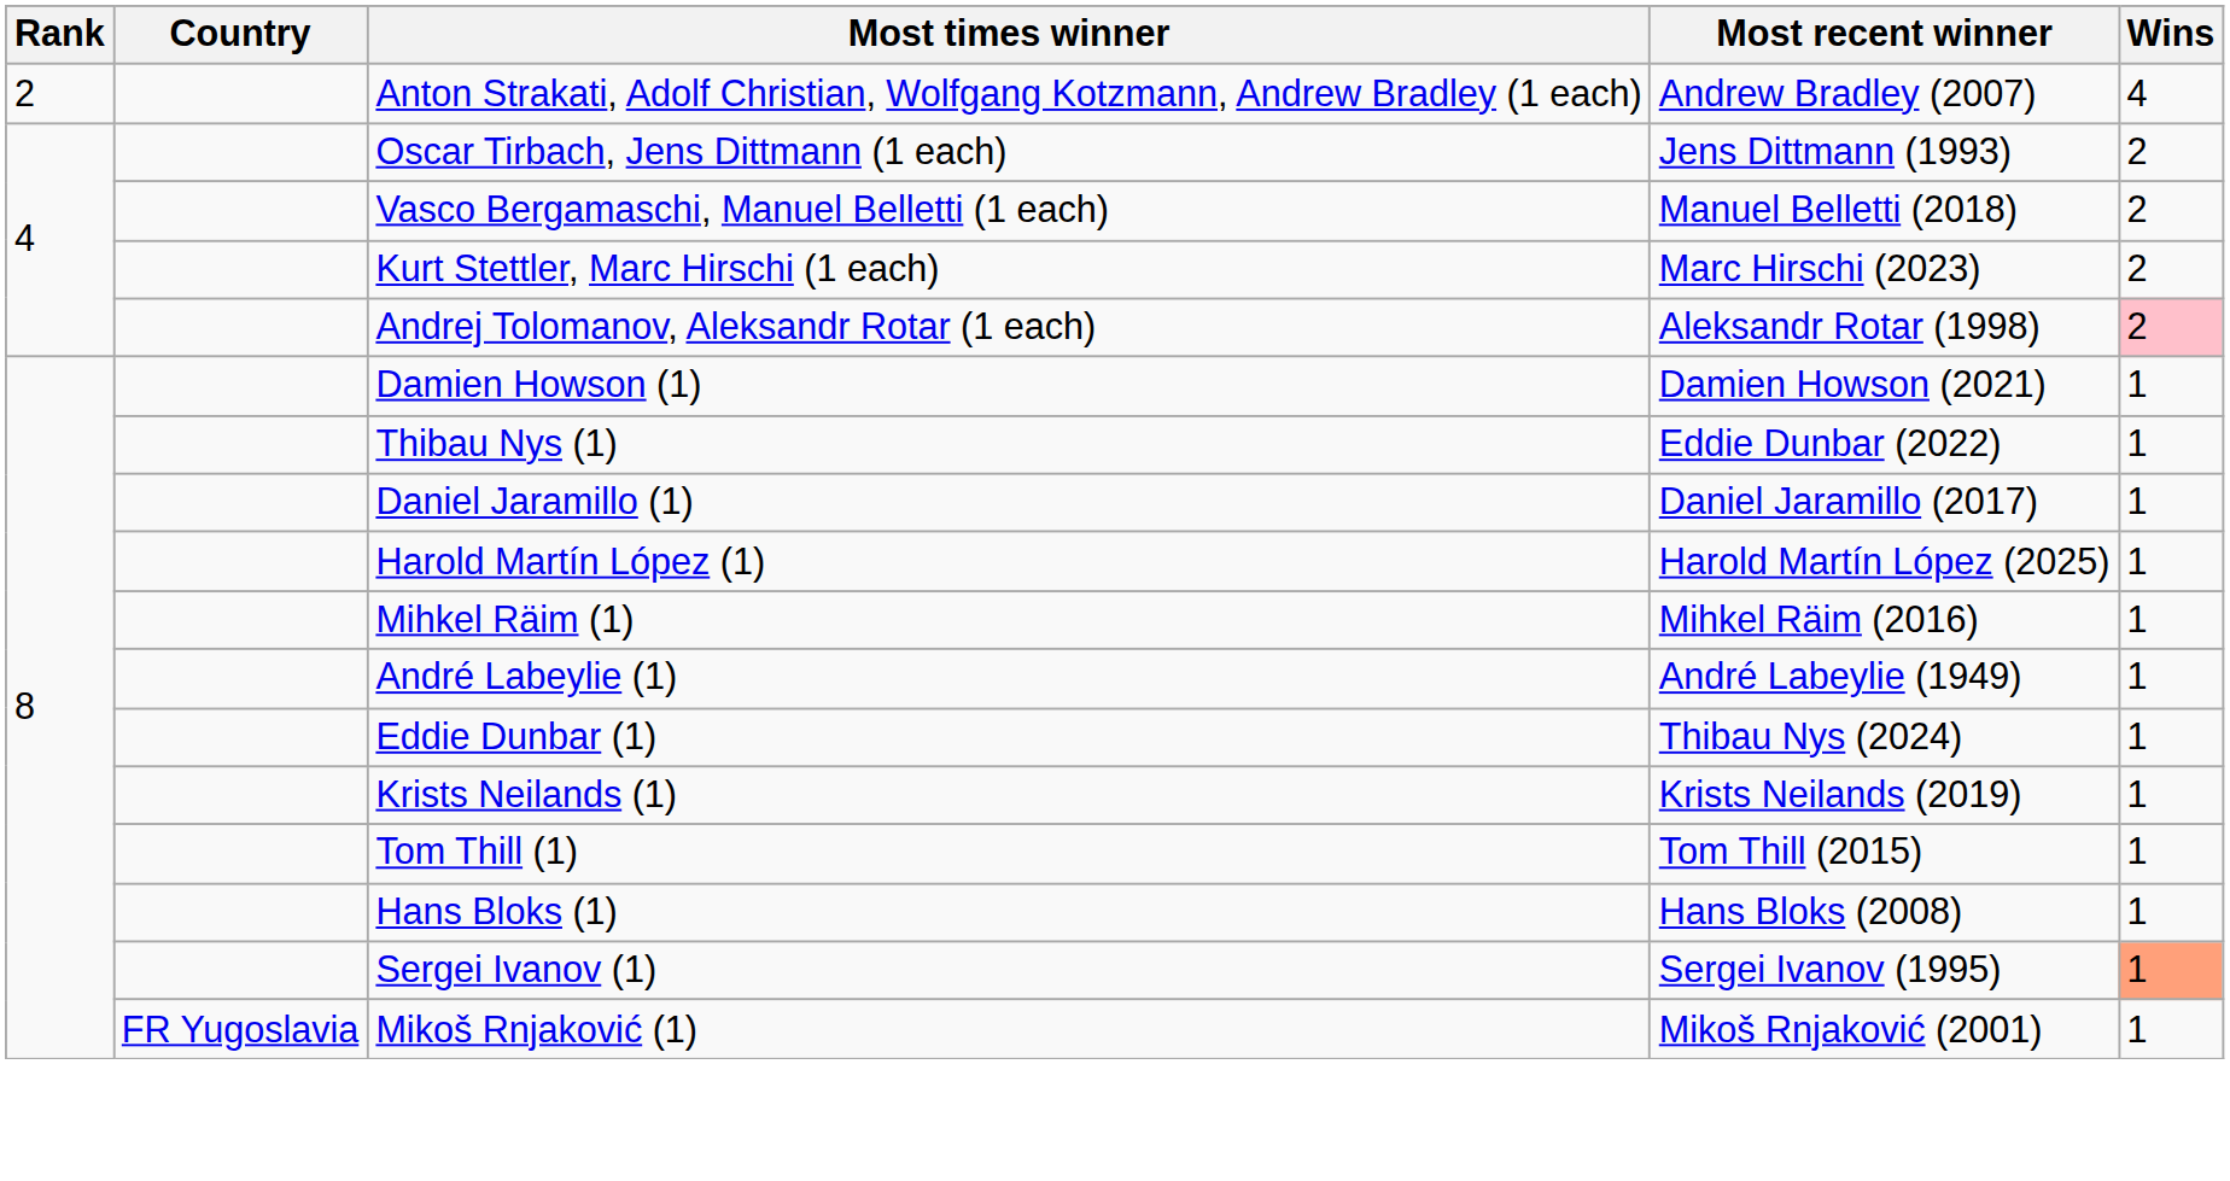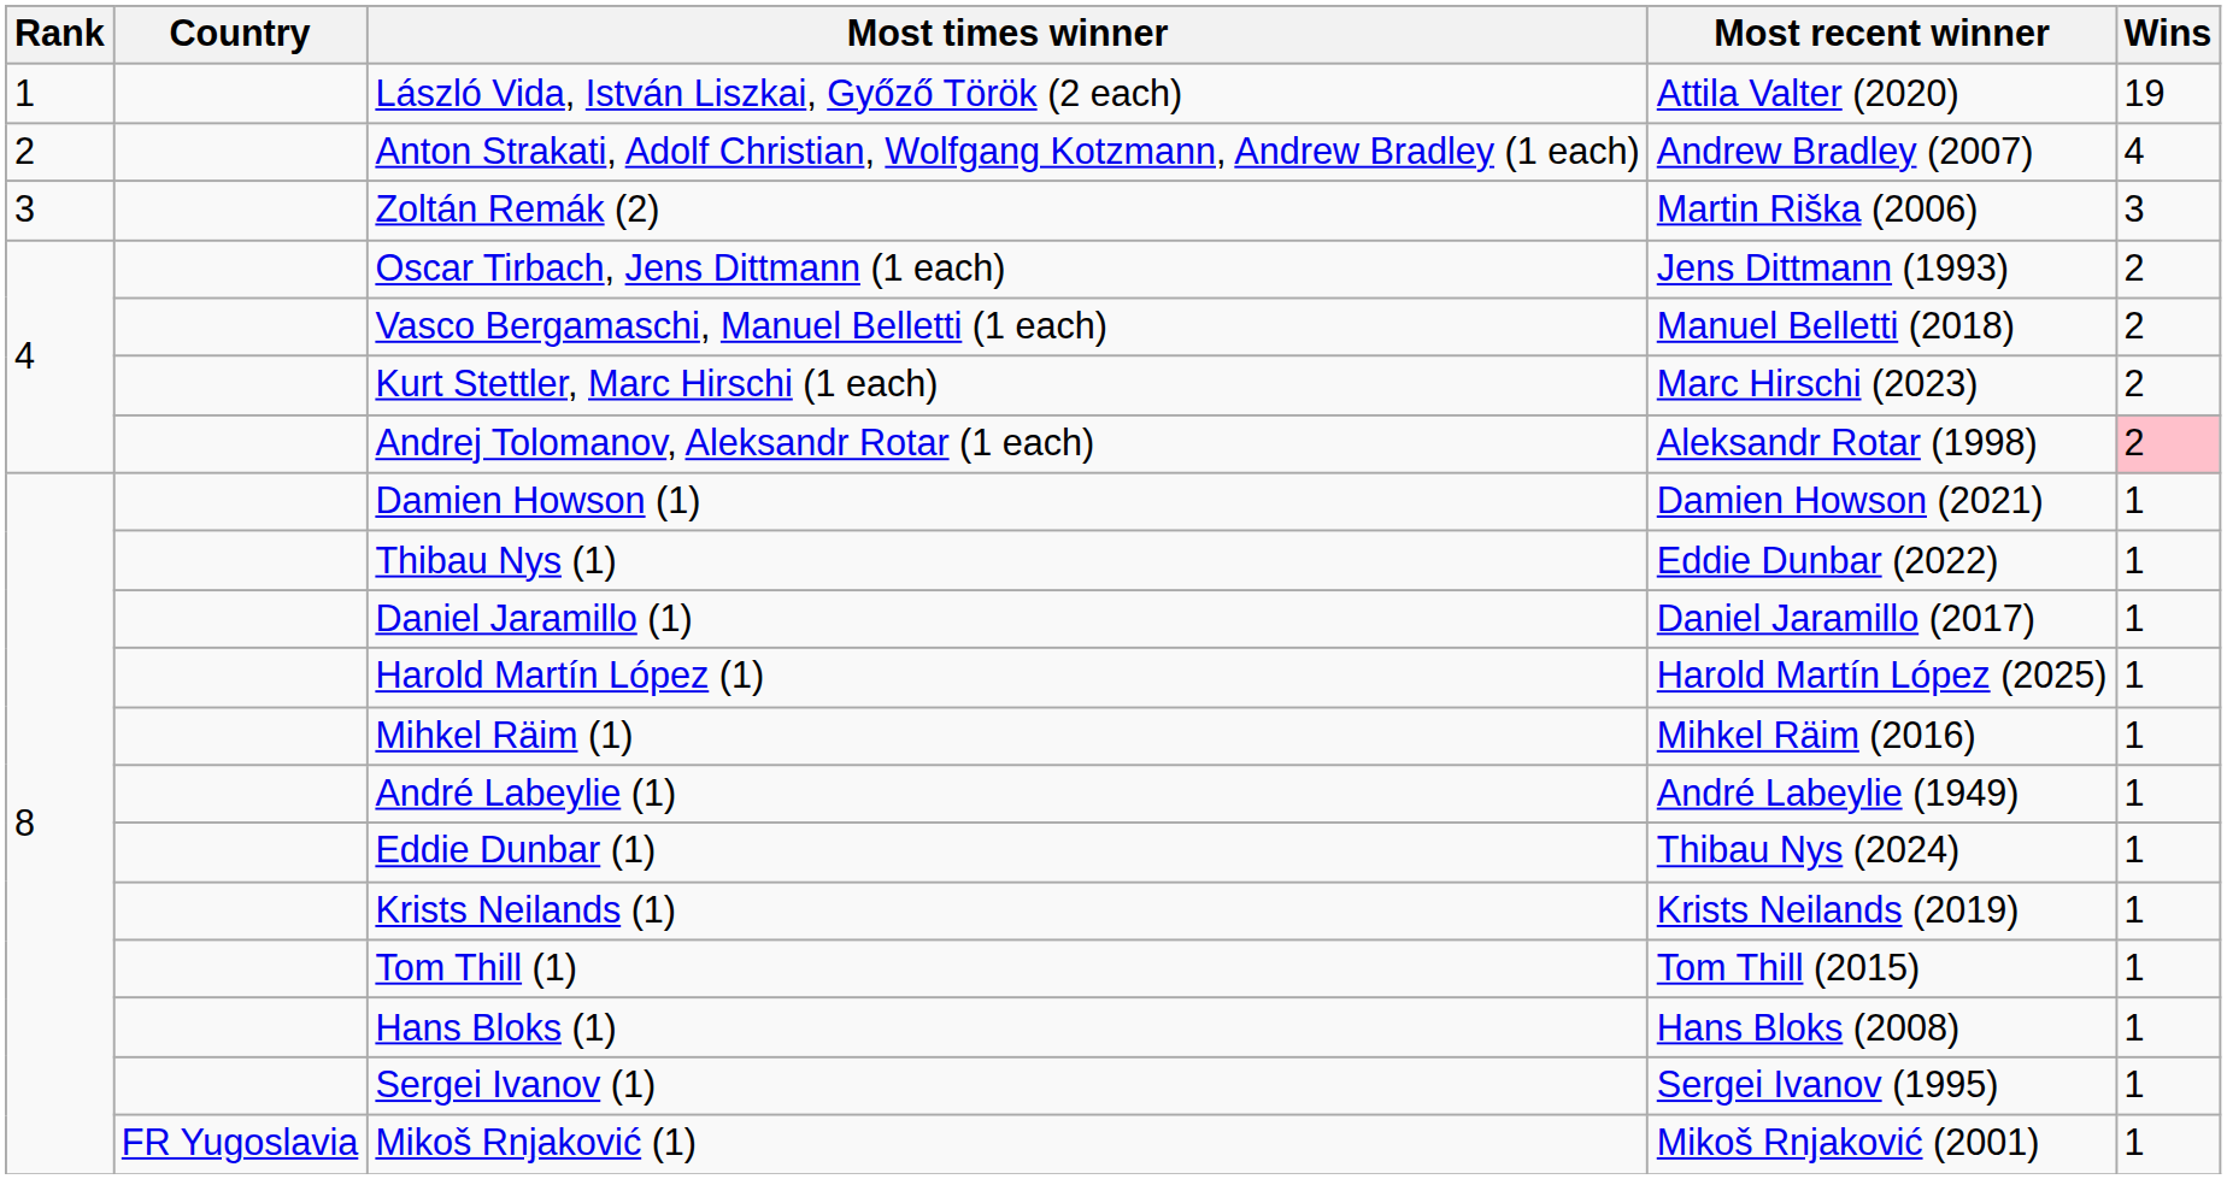 <table class="wikitable">
 <tr>
 <th>Rank</th>
 <th>Country</th>
 <th>Most times winner</th>
 <th>Most recent winner</th>
 <th>Wins</th>
 </tr>
 <tr>
+<td>1</td>
+<td></td>
+<td><a href='#'>László Vida</a>, <a href='#'>István Liszkai</a>, <a href='#'>Győző Török</a> (2 each)</td>
+<td><a href='#'>Attila Valter</a> (2020)</td>
+<td>19</td>
+</tr>
+<tr>
 <td>2</td>
 <td></td>
 <td><a href='#'>Anton Strakati</a>, <a href='#'>Adolf Christian</a>, <a href='#'>Wolfgang Kotzmann</a>, <a href='#'>Andrew Bradley</a> (1 each)</td>
 <td><a href='#'>Andrew Bradley</a> (2007)</td>
 <td>4</td>
+</tr>
+<tr>
+<td>3</td>
+<td></td>
+<td><a href='#'>Zoltán Remák</a> (2)</td>
+<td><a href='#'>Martin Riška</a> (2006)</td>
+<td>3</td>
 </tr>
 <tr>
 <td rowspan="4">4</td>
 <td></td>
 <td><a href='#'>Oscar Tirbach</a>, <a href='#'>Jens Dittmann</a> (1 each)</td>
 <td><a href='#'>Jens Dittmann</a> (1993)</td>
 <td>2</td>
 </tr>
 <tr>
 <td></td>
 <td><a href='#'>Vasco Bergamaschi</a>, <a href='#'>Manuel Belletti</a> (1 each)</td>
 <td><a href='#'>Manuel Belletti</a> (2018)</td>
 <td>2</td>
 </tr>
 <tr>
 <td></td>
 <td><a href='#'>Kurt Stettler</a>, <a href='#'>Marc Hirschi</a> (1 each)</td>
 <td><a href='#'>Marc Hirschi</a> (2023)</td>
 <td>2</td>
 </tr>
 <tr>
 <td></td>
 <td><a href='#'>Andrej Tolomanov</a>, <a href='#'>Aleksandr Rotar</a> (1 each)</td>
 <td><a href='#'>Aleksandr Rotar</a> (1998)</td>
 <td style="background: pink;">2</td>
 </tr>
 <tr>
 <td rowspan="12">8</td>
 <td></td>
 <td><a href='#'>Damien Howson</a> (1)</td>
 <td><a href='#'>Damien Howson</a> (2021)</td>
 <td>1</td>
 </tr>
 <tr>
 <td></td>
 <td><a href='#'>Thibau Nys</a> (1)</td>
 <td><a href='#'>Eddie Dunbar</a> (2022)</td>
 <td>1</td>
 </tr>
 <tr>
 <td></td>
 <td><a href='#'>Daniel Jaramillo</a> (1)</td>
 <td><a href='#'>Daniel Jaramillo</a> (2017)</td>
 <td>1</td>
 </tr>
 <tr>
 <td></td>
 <td><a href='#'>Harold Martín López</a> (1)</td>
 <td><a href='#'>Harold Martín López</a> (2025)</td>
 <td>1</td>
 </tr>
 <tr>
 <td></td>
 <td><a href='#'>Mihkel Räim</a> (1)</td>
 <td><a href='#'>Mihkel Räim</a> (2016)</td>
 <td>1</td>
 </tr>
 <tr>
 <td></td>
 <td><a href='#'>André Labeylie</a> (1)</td>
 <td><a href='#'>André Labeylie</a> (1949)</td>
 <td>1</td>
 </tr>
 <tr>
 <td></td>
 <td><a href='#'>Eddie Dunbar</a> (1)</td>
 <td><a href='#'>Thibau Nys</a> (2024)</td>
 <td>1</td>
 </tr>
 <tr>
 <td></td>
 <td><a href='#'>Krists Neilands</a> (1)</td>
 <td><a href='#'>Krists Neilands</a> (2019)</td>
 <td>1</td>
 </tr>
 <tr>
 <td></td>
 <td><a href='#'>Tom Thill</a> (1)</td>
 <td><a href='#'>Tom Thill</a> (2015)</td>
 <td>1</td>
 </tr>
 <tr>
 <td></td>
 <td><a href='#'>Hans Bloks</a> (1)</td>
 <td><a href='#'>Hans Bloks</a> (2008)</td>
 <td>1</td>
 </tr>
 <tr>
 <td></td>
 <td><a href='#'>Sergei Ivanov</a> (1)</td>
 <td><a href='#'>Sergei Ivanov</a> (1995)</td>
-<td style="background: lightsalmon;">1</td>
+<td>1</td>
 </tr>
 <tr>
 <td> <a href='#'>FR Yugoslavia</a></td>
 <td><a href='#'>Mikoš Rnjaković</a> (1)</td>
 <td><a href='#'>Mikoš Rnjaković</a> (2001)</td>
 <td>1</td>
 </tr>
 </table>
